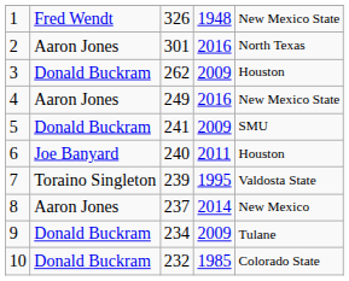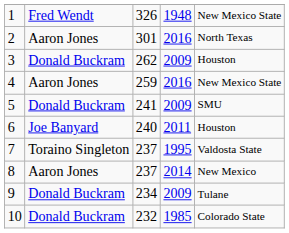 <table class="wikitable">
 <tr>
 </tr>
 <tr>
 <td>1</td>
 <td><a href='#'>Fred Wendt</a></td>
 <td>326</td>
 <td><a href='#'>1948</a></td>
 <td style="font-size:80%;">New Mexico State</td>
 </tr>
 <tr>
 <td>2</td>
 <td>Aaron Jones</td>
 <td>301</td>
 <td><a href='#'>2016</a></td>
 <td style="font-size:80%;">North Texas</td>
 </tr>
 <tr>
 <td>3</td>
 <td><a href='#'>Donald Buckram</a></td>
 <td>262</td>
 <td><a href='#'>2009</a></td>
 <td style="font-size:80%;">Houston</td>
 </tr>
 <tr>
 <td>4</td>
 <td>Aaron Jones</td>
-<td>249</td>
+<td>259</td>
 <td><a href='#'>2016</a></td>
 <td style="font-size:80%;">New Mexico State</td>
 </tr>
 <tr>
 <td>5</td>
 <td><a href='#'>Donald Buckram</a></td>
 <td>241</td>
 <td><a href='#'>2009</a></td>
 <td style="font-size:80%;">SMU</td>
 </tr>
 <tr>
 <td>6</td>
 <td><a href='#'>Joe Banyard</a></td>
 <td>240</td>
 <td><a href='#'>2011</a></td>
 <td style="font-size:80%;">Houston</td>
 </tr>
 <tr>
 <td>7</td>
 <td>Toraino Singleton</td>
-<td>239</td>
+<td>237</td>
 <td><a href='#'>1995</a></td>
 <td style="font-size:80%;">Valdosta State</td>
 </tr>
 <tr>
 <td>8</td>
 <td>Aaron Jones</td>
 <td>237</td>
 <td><a href='#'>2014</a></td>
 <td style="font-size:80%;">New Mexico</td>
 </tr>
 <tr>
 <td>9</td>
 <td><a href='#'>Donald Buckram</a></td>
 <td>234</td>
 <td><a href='#'>2009</a></td>
 <td style="font-size:80%;">Tulane</td>
 </tr>
 <tr>
 <td>10</td>
 <td><a href='#'>Donald Buckram</a></td>
 <td>232</td>
 <td><a href='#'>1985</a></td>
 <td style="font-size:80%;">Colorado State</td>
 </tr>
 </table>
